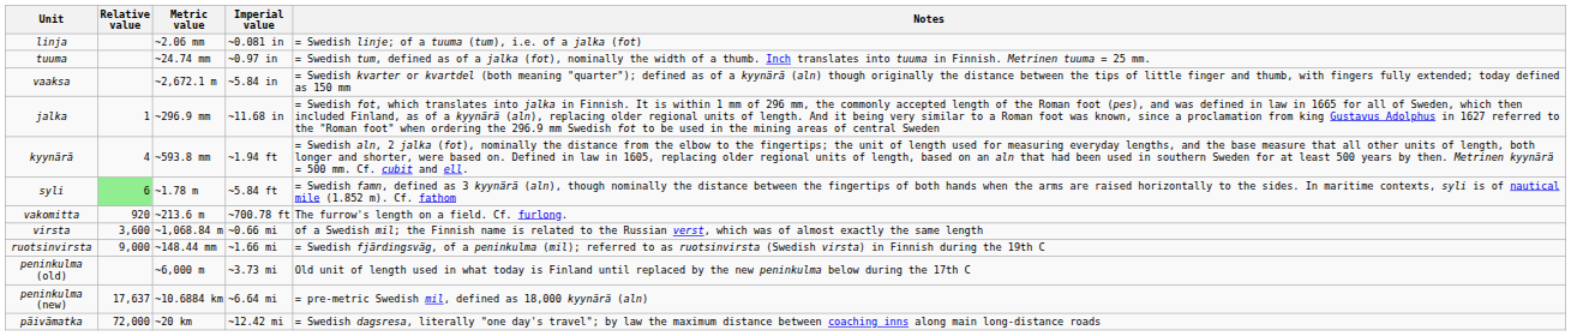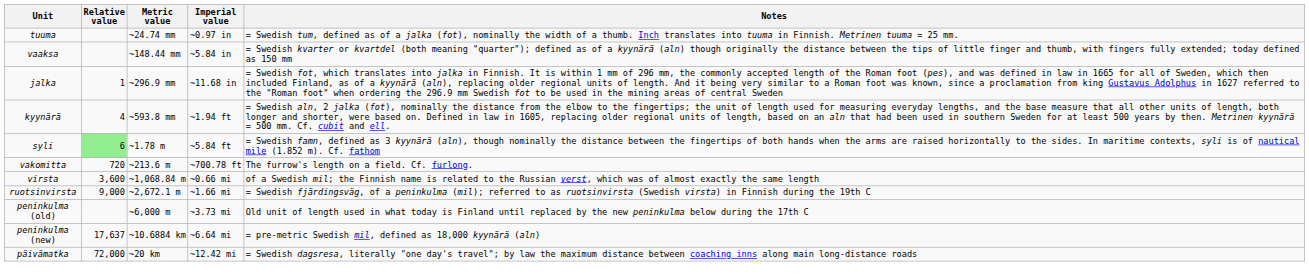 <table class="wikitable">
 <tr>
 <th>Unit</th>
 <th>Relative<br>value</th>
 <th>Metric<br>value</th>
 <th>Imperial<br>value</th>
 <th>Notes</th>
-</tr>
-<tr>
-<td align=center><em>linja</em></td>
-<td align=right></td>
-<td align=left>~2.06 mm</td>
-<td align=left>~0.081 in</td>
-<td align=left>= Swedish <em>linje</em>;  of a <em>tuuma</em> (<em>tum</em>), i.e.  of a <em>jalka</em> (<em>fot</em>)</td>
 </tr>
 <tr>
 <td align=center><em>tuuma</em></td>
 <td align=right></td>
 <td align=left>~24.74 mm</td>
 <td align=left>~0.97 in</td>
 <td align=left>= Swedish <em>tum</em>, defined as  of a <em>jalka</em> (<em>fot</em>), nominally the width of a thumb. <a href='#'>Inch</a> translates into <em>tuuma</em> in Finnish. <em>Metrinen tuuma</em> = 25 mm.</td>
 </tr>
 <tr>
 <td align=center><em>vaaksa</em></td>
 <td align=right></td>
-<td align=left>~2,672.1 m</td>
+<td align=left>~148.44 mm</td>
 <td align=left>~5.84 in</td>
 <td align=left>= Swedish <em>kvarter</em> or <em>kvartdel</em> (both meaning "quarter"); defined as  of a <em>kyynärä</em> (<em>aln</em>) though originally the distance between the tips of little finger and thumb, with fingers fully extended; today defined as 150 mm</td>
 </tr>
 <tr>
 <td align=center><em>jalka</em></td>
 <td align=right>1</td>
 <td align=left>~296.9 mm</td>
 <td align=left>~11.68 in</td>
 <td align=left>= Swedish <em>fot</em>, which translates into <em>jalka</em> in Finnish. It is within 1 mm of 296 mm, the commonly accepted length of the Roman foot (<em>pes</em>), and was defined in law in 1665 for all of Sweden, which then included Finland, as  of a <em>kyynärä</em> (<em>aln</em>), replacing older regional units of length. And it being very similar to a Roman foot was known, since a proclamation from king <a href='#'>Gustavus Adolphus</a> in 1627 referred to the "Roman foot" when ordering the 296.9 mm Swedish <em>fot</em> to be used in the mining areas of central Sweden </td>
 </tr>
 <tr>
 <td align=center><em>kyynärä</em></td>
 <td align=right>4</td>
 <td align=left>~593.8 mm</td>
 <td align=left>~1.94 ft</td>
 <td align=left>= Swedish <em>aln</em>, 2 <em>jalka</em> (<em>fot</em>), nominally the distance from the elbow to the fingertips; the unit of length used for measuring everyday lengths, and the base measure that all other units of length, both longer and shorter, were based on. Defined in law in 1605, replacing older regional units of length, based on an <em>aln</em> that had been used in southern Sweden for at least 500 years by then. <em>Metrinen kyynärä</em> = 500 mm. Cf. <em><a href='#'>cubit</a></em> and <em><a href='#'>ell</a></em>.</td>
 </tr>
 <tr>
 <td align=center><em>syli</em></td>
 <td align=right style="background: lightgreen;">6</td>
 <td align=left>~1.78 m</td>
 <td align=left>~5.84 ft</td>
 <td align=left>= Swedish <em>famn</em>, defined as 3 <em>kyynärä</em> (<em>aln</em>), though nominally the distance between the fingertips of both hands when the arms are raised horizontally to the sides. In maritime contexts, <em>syli</em> is  of <a href='#'>nautical mile</a> (1.852 m). Cf. <a href='#'>fathom</a></td>
 </tr>
 <tr>
 <td align=center><em>vakomitta</em></td>
-<td align=right>920</td>
+<td align=right>720</td>
 <td align=left>~213.6 m</td>
 <td align=left>~700.78 ft</td>
 <td align=left>The furrow's length on a field. Cf. <a href='#'>furlong</a>.</td>
 </tr>
 <tr>
 <td align=center><em>virsta</em></td>
 <td align=right>3,600</td>
 <td align=left>~1,068.84 m</td>
 <td align=left>~0.66 mi</td>
 <td align=left> of a Swedish <em>mil</em>; the Finnish name is related to the Russian <em><a href='#'>verst</a></em>, which was of almost exactly the same length</td>
 </tr>
 <tr>
 <td align=center><em>ruotsinvirsta</em></td>
 <td align=right>9,000</td>
-<td align=left>~148.44 mm</td>
+<td align=left>~2,672.1 m</td>
 <td align=left>~1.66 mi</td>
 <td align=left>= Swedish <em>fjärdingsväg</em>,  of a <em>peninkulma</em> (<em>mil</em>); referred to as <em>ruotsinvirsta</em> (Swedish <em>virsta</em>) in Finnish during the 19th C</td>
 </tr>
 <tr>
 <td align=center><em>peninkulma</em> (old)</td>
 <td align=right></td>
 <td align=left>~6,000 m</td>
 <td align=left>~3.73 mi</td>
 <td align=left>Old unit of length used in what today is Finland until replaced by the new <em>peninkulma</em> below during the 17th C</td>
 </tr>
 <tr>
 <td align=center><em>peninkulma</em> (new)</td>
 <td align=right>17,637</td>
 <td align=left>~10.6884 km</td>
 <td align=left>~6.64 mi</td>
 <td align=left>= pre-metric Swedish <em><a href='#'>mil</a></em>, defined as 18,000 <em>kyynärä</em> (<em>aln</em>)</td>
 </tr>
 <tr>
 <td align=center><em>päivämatka</em></td>
 <td align=right>72,000</td>
 <td align=left>~20 km</td>
 <td align=left>~12.42 mi</td>
 <td align=left>= Swedish <em>dagsresa</em>, literally "one day's travel"; by law the maximum distance between <a href='#'>coaching inns</a> along main long-distance roads</td>
 </tr>
 </table>
